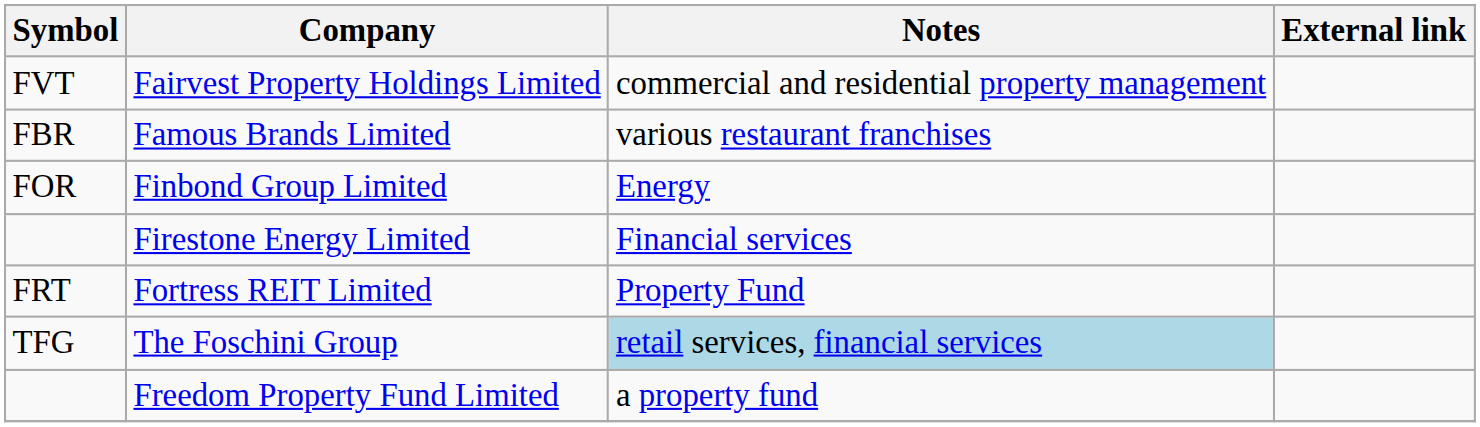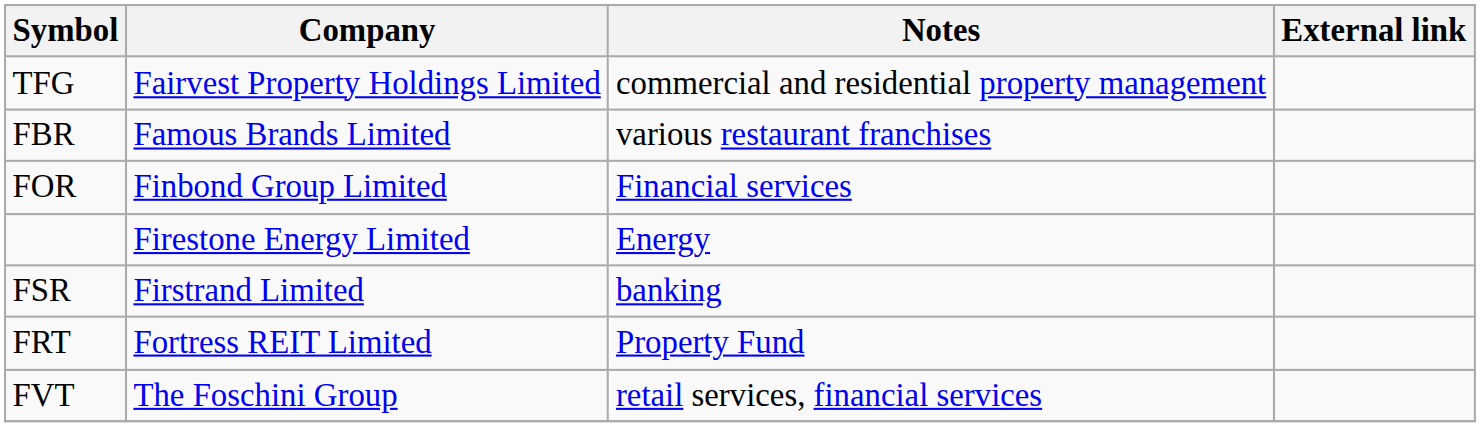 <table class="wikitable sortable">
 <tr>
 <th>Symbol</th>
 <th>Company</th>
 <th>Notes</th>
 <th>External link</th>
 </tr>
 <tr>
-<td>FVT</td>
+<td>TFG</td>
 <td><a href='#'>Fairvest Property Holdings Limited</a></td>
 <td>commercial and residential <a href='#'>property management</a></td>
 <td></td>
 </tr>
 <tr>
 <td>FBR</td>
 <td><a href='#'>Famous Brands Limited</a></td>
 <td>various <a href='#'>restaurant franchises</a></td>
 <td></td>
 </tr>
 <tr>
 <td>FOR</td>
 <td><a href='#'>Finbond Group Limited</a></td>
-<td><a href='#'>Energy</a></td>
+<td><a href='#'>Financial services</a></td>
 <td></td>
 </tr>
 <tr>
 <td></td>
 <td><a href='#'>Firestone Energy Limited</a></td>
-<td><a href='#'>Financial services</a></td>
+<td><a href='#'>Energy</a></td>
+<td></td>
+</tr>
+<tr>
+<td>FSR</td>
+<td><a href='#'>Firstrand Limited</a></td>
+<td><a href='#'>banking</a></td>
 <td></td>
 </tr>
 <tr>
 <td>FRT</td>
 <td><a href='#'>Fortress REIT Limited</a></td>
 <td><a href='#'>Property Fund</a></td>
 <td></td>
 </tr>
 <tr>
-<td>TFG</td>
+<td>FVT</td>
 <td><a href='#'>The Foschini Group</a></td>
-<td style="background: lightblue;"><a href='#'>retail</a> services, <a href='#'>financial services</a></td>
-<td></td>
-</tr>
-<tr>
-<td></td>
-<td><a href='#'>Freedom Property Fund Limited</a></td>
-<td>a <a href='#'>property fund</a></td>
+<td><a href='#'>retail</a> services, <a href='#'>financial services</a></td>
 <td></td>
 </tr>
 <tr>
 </tr>
 </table>
